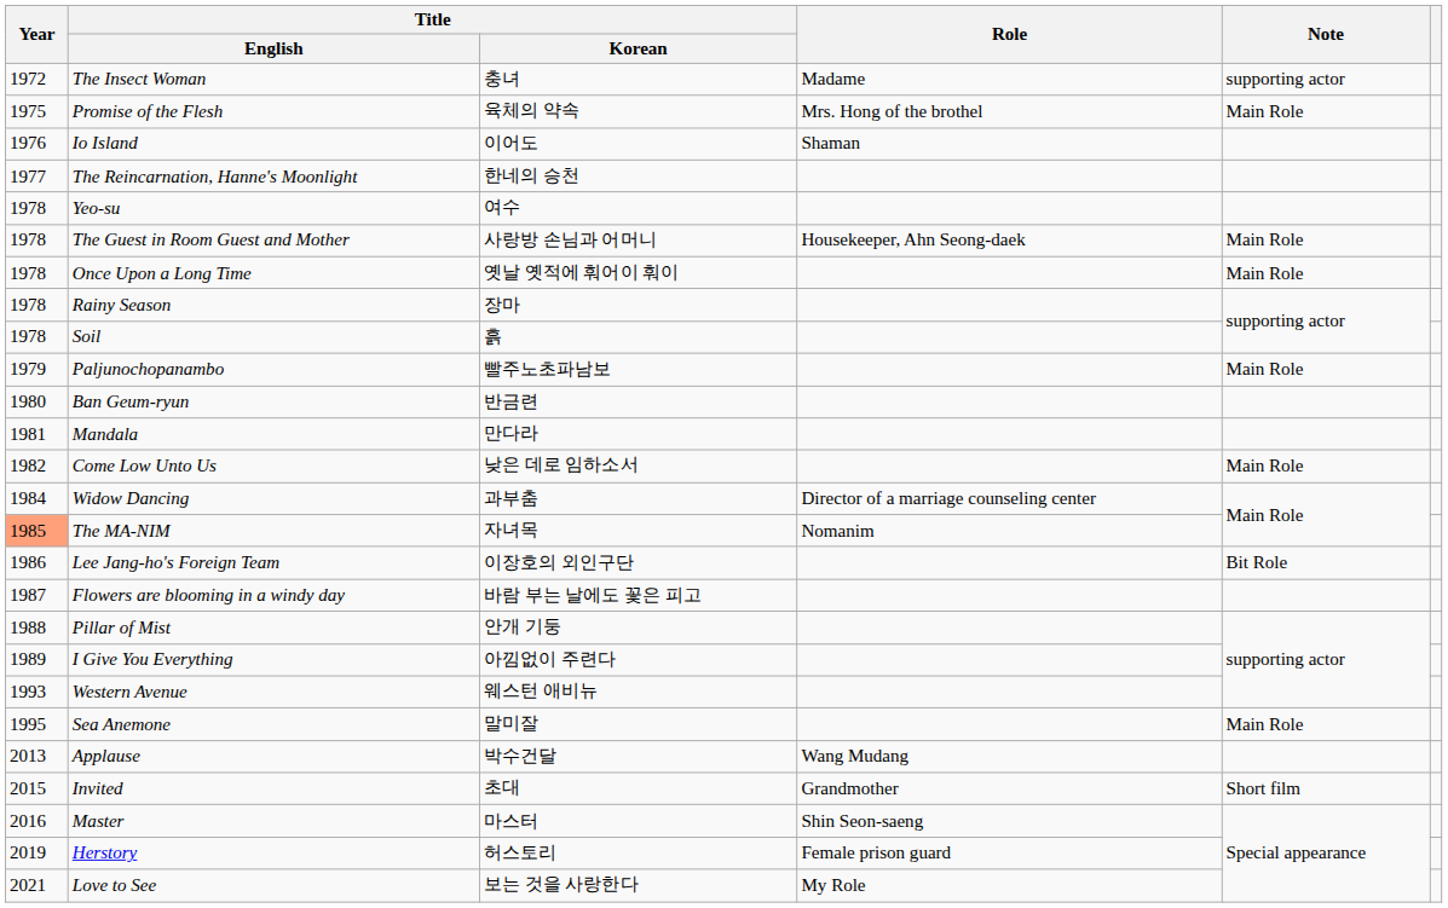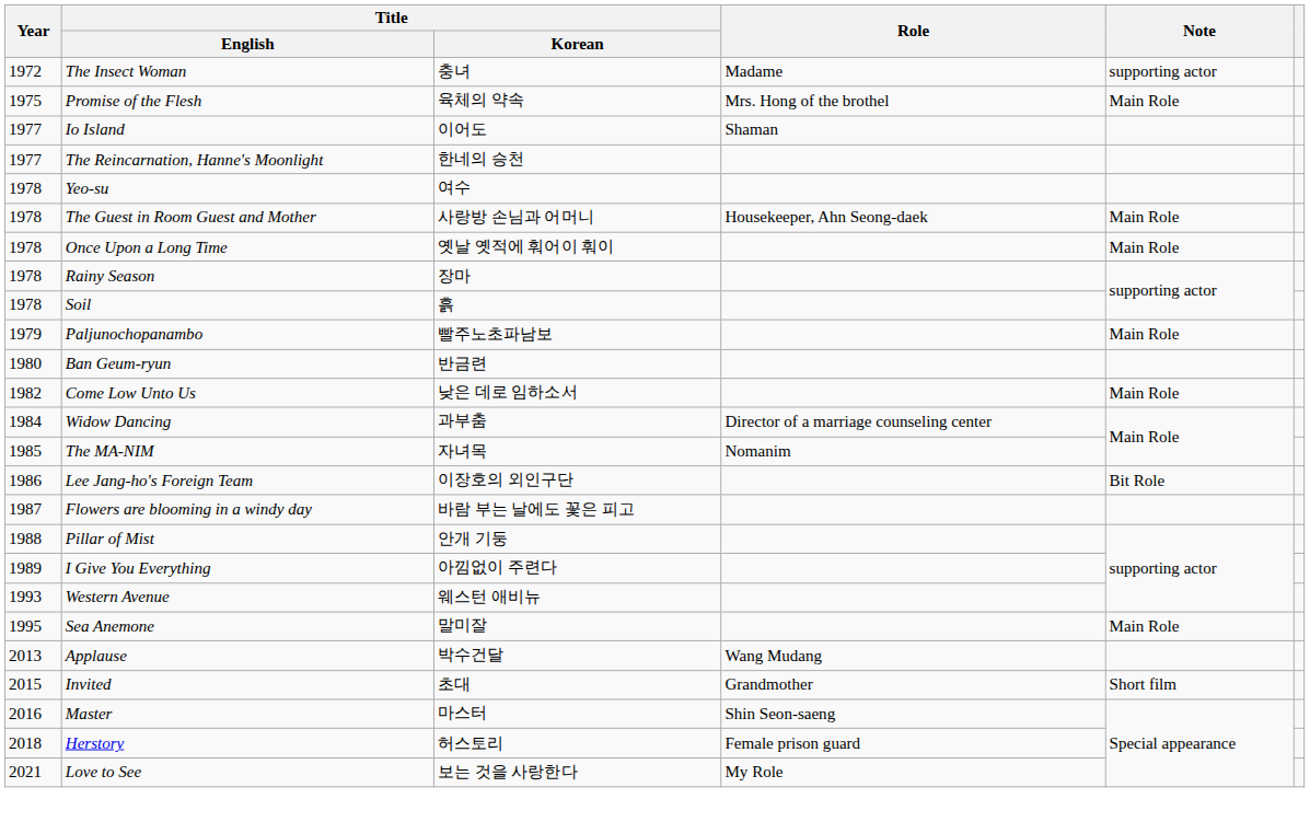 <table class="wikitable sortable plainrowheaders" style="clear:none; font-size:100%; padding:0 auto; width:100%; margin:auto">
 <tr>
 <th rowspan="2" scope="col">Year</th>
 <th colspan="2" scope="col">Title</th>
 <th rowspan="2" scope="col">Role</th>
 <th rowspan="2" scope="col" class="unsortable">Note</th>
 <th rowspan="2" scope="col" class="unsortable"></th>
 </tr>
 <tr>
 <th>English</th>
 <th>Korean</th>
 </tr>
 <tr>
 <td scope="row">1972</td>
 <td><em>The Insect Woman</em></td>
 <td>충녀</td>
 <td>Madame</td>
 <td>supporting actor</td>
 <td></td>
 </tr>
 <tr>
 <td>1975</td>
 <td><em>Promise of the Flesh</em></td>
 <td>육체의 약속</td>
 <td>Mrs. Hong of the brothel</td>
 <td>Main Role</td>
 <td></td>
 </tr>
 <tr>
-<td scope="row">1976</td>
+<td scope="row">1977</td>
 <td><em>Io Island</em></td>
 <td>이어도</td>
 <td>Shaman</td>
 <td></td>
 <td></td>
 </tr>
 <tr>
 <td>1977</td>
 <td><em>The Reincarnation, Hanne's Moonlight</em></td>
 <td>한네의 승천</td>
 <td></td>
 <td></td>
 <td></td>
 </tr>
 <tr>
 <td>1978</td>
 <td><em>Yeo-su</em></td>
 <td>여수</td>
 <td></td>
 <td></td>
 <td></td>
 </tr>
 <tr>
 <td>1978</td>
 <td><em>The Guest in Room Guest and Mother</em></td>
 <td>사랑방 손님과 어머니</td>
 <td>Housekeeper, Ahn Seong-daek</td>
 <td>Main Role</td>
 <td></td>
 </tr>
 <tr>
 <td>1978</td>
 <td><em>Once Upon a Long Time</em></td>
 <td>옛날 옛적에 훠어이 훠이</td>
 <td></td>
 <td>Main Role</td>
 <td></td>
 </tr>
 <tr>
 <td>1978</td>
 <td><em>Rainy Season</em></td>
 <td>장마</td>
 <td></td>
 <td rowspan="2">supporting actor</td>
 <td></td>
 </tr>
 <tr>
 <td>1978</td>
 <td><em>Soil</em></td>
 <td>흙</td>
 <td></td>
 <td></td>
 </tr>
 <tr>
 <td>1979</td>
 <td><em>Paljunochopanambo</em></td>
 <td>빨주노초파남보</td>
 <td></td>
 <td>Main Role</td>
 <td></td>
 </tr>
 <tr>
 <td>1980</td>
 <td><em>Ban Geum-ryun</em></td>
 <td>반금련</td>
 <td></td>
 <td></td>
 <td></td>
 </tr>
 <tr>
-<td>1981</td>
-<td><em>Mandala</em></td>
-<td>만다라</td>
-<td></td>
-<td></td>
-<td></td>
-</tr>
-<tr>
 <td>1982</td>
 <td><em>Come Low Unto Us</em></td>
 <td>낮은 데로 임하소서</td>
 <td></td>
 <td>Main Role</td>
 <td></td>
 </tr>
 <tr>
 <td>1984</td>
 <td><em>Widow Dancing</em></td>
 <td>과부춤</td>
 <td>Director of a marriage counseling center</td>
 <td rowspan="2">Main Role</td>
 <td></td>
 </tr>
 <tr>
-<td style="background: lightsalmon;">1985</td>
+<td>1985</td>
 <td><em>The MA-NIM</em></td>
 <td>자녀목</td>
 <td>Nomanim</td>
 <td></td>
 </tr>
 <tr>
 <td>1986</td>
 <td><em>Lee Jang-ho's Foreign Team</em></td>
 <td>이장호의 외인구단</td>
 <td></td>
 <td>Bit Role</td>
 <td></td>
 </tr>
 <tr>
 <td>1987</td>
 <td><em>Flowers are blooming in a windy day</em></td>
 <td>바람 부는 날에도 꽃은 피고</td>
 <td></td>
 <td></td>
 <td></td>
 </tr>
 <tr>
 <td>1988</td>
 <td><em>Pillar of Mist</em></td>
 <td>안개 기둥</td>
 <td></td>
 <td rowspan="3">supporting actor</td>
 <td></td>
 </tr>
 <tr>
 <td>1989</td>
 <td><em>I Give You Everything</em></td>
 <td>아낌없이 주련다</td>
 <td></td>
 <td></td>
 </tr>
 <tr>
 <td>1993</td>
 <td><em>Western Avenue</em></td>
 <td>웨스턴 애비뉴</td>
 <td></td>
 <td></td>
 </tr>
 <tr>
 <td>1995</td>
 <td><em>Sea Anemone</em></td>
 <td>말미잘</td>
 <td></td>
 <td>Main Role</td>
 <td></td>
 </tr>
 <tr>
 <td>2013</td>
 <td><em>Applause</em></td>
 <td>박수건달</td>
 <td>Wang Mudang</td>
 <td></td>
 <td></td>
 </tr>
 <tr>
 <td>2015</td>
 <td><em>Invited</em></td>
 <td>초대</td>
 <td>Grandmother</td>
 <td>Short film</td>
 <td></td>
 </tr>
 <tr>
 <td>2016</td>
 <td><em>Master</em></td>
 <td>마스터</td>
 <td>Shin Seon-saeng</td>
 <td rowspan="3">Special appearance</td>
 <td></td>
 </tr>
 <tr>
-<td>2019</td>
+<td>2018</td>
 <td><em><a href='#'>Herstory</a></em></td>
 <td>허스토리</td>
 <td>Female prison guard</td>
 <td></td>
 </tr>
 <tr>
 <td scope="row">2021</td>
 <td><em>Love to See</em></td>
 <td>보는 것을 사랑한다</td>
 <td>My Role</td>
 <td></td>
 </tr>
 </table>
